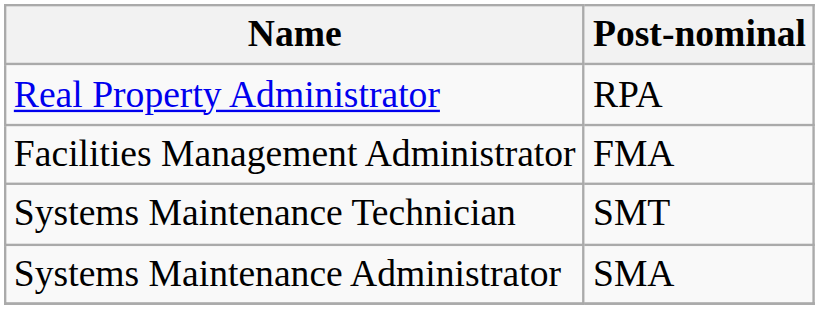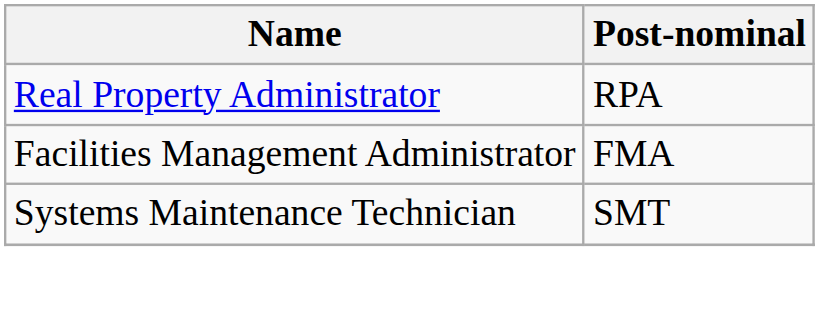 <table class="wikitable">
 <tr>
 <th>Name</th>
 <th>Post-nominal</th>
 </tr>
 <tr>
 <td><a href='#'>Real Property Administrator</a></td>
 <td>RPA</td>
 </tr>
 <tr>
 <td>Facilities Management Administrator</td>
 <td>FMA</td>
 </tr>
 <tr>
 <td>Systems Maintenance Technician</td>
 <td>SMT</td>
 </tr>
 <tr>
-<td>Systems Maintenance Administrator</td>
-<td>SMA</td>
-</tr>
-<tr>
 </tr>
 <tr High-Performance Sustainable Building Management>
 </tr>
 </table>
